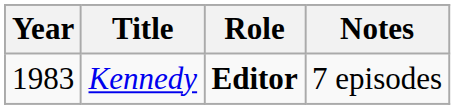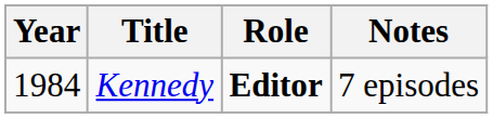 <table class="wikitable">
 <tr>
 <th>Year</th>
 <th>Title</th>
 <th>Role</th>
 <th>Notes</th>
 </tr>
 <tr>
-<td>1983</td>
+<td>1984</td>
 <td><em><a href='#'>Kennedy</a></em></td>
 <td><strong>Editor</strong></td>
 <td>7 episodes</td>
 </tr>
 </table>
